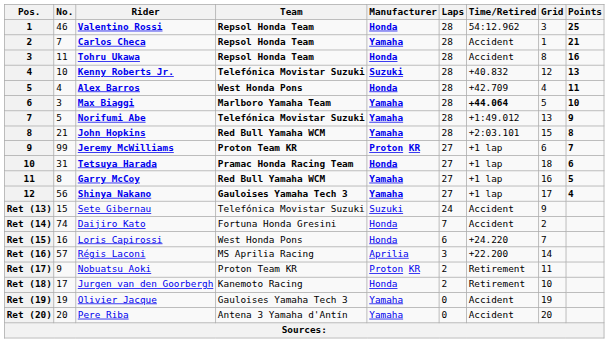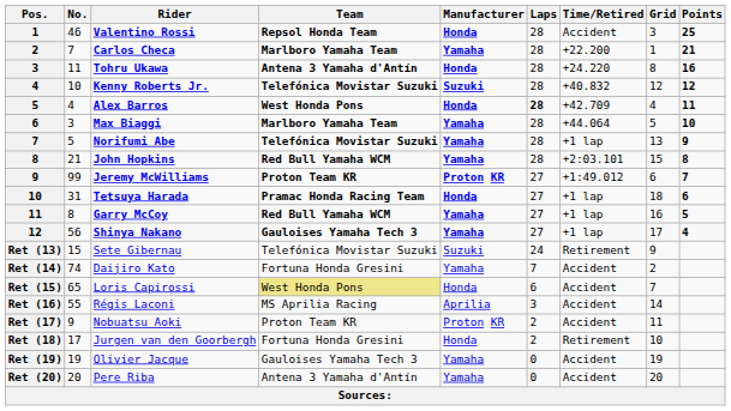 <table class="wikitable" style="font-size: 95%;">
 <tr>
 <th>Pos.</th>
 <th>No.</th>
 <th>Rider</th>
 <th>Team</th>
 <th>Manufacturer</th>
 <th>Laps</th>
 <th>Time/Retired</th>
 <th>Grid</th>
 <th>Points</th>
 </tr>
 <tr>
 <th>1</th>
 <td>46</td>
 <td> <strong><a href='#'>Valentino Rossi</a></strong></td>
 <td><strong>Repsol Honda Team</strong></td>
 <td><strong><a href='#'>Honda</a></strong></td>
 <td>28</td>
-<td>54:12.962</td>
+<td>Accident</td>
 <td>3</td>
 <td><strong>25</strong></td>
 </tr>
 <tr>
 <th>2</th>
 <td>7</td>
 <td> <strong><a href='#'>Carlos Checa</a></strong></td>
-<td><strong>Repsol Honda Team</strong></td>
+<td><strong>Marlboro Yamaha Team</strong></td>
 <td><strong><a href='#'>Yamaha</a></strong></td>
 <td>28</td>
-<td>Accident</td>
+<td>+22.200</td>
 <td>1</td>
 <td><strong>21</strong></td>
 </tr>
 <tr>
 <th>3</th>
 <td>11</td>
 <td> <strong><a href='#'>Tohru Ukawa</a></strong></td>
-<td><strong>Repsol Honda Team</strong></td>
+<td><strong>Antena 3 Yamaha d'Antín</strong></td>
 <td><strong><a href='#'>Honda</a></strong></td>
 <td>28</td>
-<td>Accident</td>
+<td>+24.220</td>
 <td>8</td>
 <td><strong>16</strong></td>
 </tr>
 <tr>
 <th>4</th>
 <td>10</td>
 <td> <strong><a href='#'>Kenny Roberts Jr.</a></strong></td>
 <td><strong>Telefónica Movistar Suzuki</strong></td>
 <td><strong><a href='#'>Suzuki</a></strong></td>
 <td>28</td>
 <td>+40.832</td>
 <td>12</td>
-<td><strong>13</strong></td>
+<td><strong>12</strong></td>
 </tr>
 <tr>
 <th>5</th>
 <td>4</td>
 <td> <strong><a href='#'>Alex Barros</a></strong></td>
 <td><strong>West Honda Pons</strong></td>
 <td><strong><a href='#'>Honda</a></strong></td>
-<td>28</td>
+<td><strong>28</strong></td>
 <td>+42.709</td>
 <td>4</td>
 <td><strong>11</strong></td>
 </tr>
 <tr>
 <th>6</th>
 <td>3</td>
 <td> <strong><a href='#'>Max Biaggi</a></strong></td>
 <td><strong>Marlboro Yamaha Team</strong></td>
 <td><strong><a href='#'>Yamaha</a></strong></td>
 <td>28</td>
-<td><strong>+44.064</strong></td>
+<td>+44.064</td>
 <td>5</td>
 <td><strong>10</strong></td>
 </tr>
 <tr>
 <th>7</th>
 <td>5</td>
 <td> <strong><a href='#'>Norifumi Abe</a></strong></td>
 <td><strong>Telefónica Movistar Suzuki</strong></td>
 <td><strong><a href='#'>Yamaha</a></strong></td>
 <td>28</td>
-<td>+1:49.012</td>
+<td>+1 lap</td>
 <td>13</td>
 <td><strong>9</strong></td>
 </tr>
 <tr>
 <th>8</th>
 <td>21</td>
 <td> <strong><a href='#'>John Hopkins</a></strong></td>
 <td><strong>Red Bull Yamaha WCM</strong></td>
 <td><strong><a href='#'>Yamaha</a></strong></td>
 <td>28</td>
 <td>+2:03.101</td>
 <td>15</td>
 <td><strong>8</strong></td>
 </tr>
 <tr>
 <th>9</th>
 <td>99</td>
 <td> <strong><a href='#'>Jeremy McWilliams</a></strong></td>
 <td><strong>Proton Team KR</strong></td>
 <td><strong><a href='#'>Proton</a> <a href='#'>KR</a></strong></td>
 <td>27</td>
-<td>+1 lap</td>
+<td>+1:49.012</td>
 <td>6</td>
 <td><strong>7</strong></td>
 </tr>
 <tr>
 <th>10</th>
 <td>31</td>
 <td> <strong><a href='#'>Tetsuya Harada</a></strong></td>
 <td><strong>Pramac Honda Racing Team</strong></td>
 <td><strong><a href='#'>Honda</a></strong></td>
 <td>27</td>
 <td>+1 lap</td>
 <td>18</td>
 <td><strong>6</strong></td>
 </tr>
 <tr>
 <th>11</th>
 <td>8</td>
 <td> <strong><a href='#'>Garry McCoy</a></strong></td>
 <td><strong>Red Bull Yamaha WCM</strong></td>
 <td><strong><a href='#'>Yamaha</a></strong></td>
 <td>27</td>
 <td>+1 lap</td>
 <td>16</td>
 <td><strong>5</strong></td>
 </tr>
 <tr>
 <th>12</th>
 <td>56</td>
 <td> <strong><a href='#'>Shinya Nakano</a></strong></td>
 <td><strong>Gauloises Yamaha Tech 3</strong></td>
 <td><strong><a href='#'>Yamaha</a></strong></td>
 <td>27</td>
 <td>+1 lap</td>
 <td>17</td>
 <td><strong>4</strong></td>
 </tr>
 <tr>
 <th>Ret (13)</th>
 <td>15</td>
 <td> <a href='#'>Sete Gibernau</a></td>
 <td>Telefónica Movistar Suzuki</td>
 <td><a href='#'>Suzuki</a></td>
 <td>24</td>
-<td>Accident</td>
+<td>Retirement</td>
 <td>9</td>
 <td></td>
 </tr>
 <tr>
 <th>Ret (14)</th>
 <td>74</td>
 <td> <a href='#'>Daijiro Kato</a></td>
 <td>Fortuna Honda Gresini</td>
-<td><a href='#'>Honda</a></td>
+<td><a href='#'>Yamaha</a></td>
 <td>7</td>
 <td>Accident</td>
 <td>2</td>
 <td></td>
 </tr>
 <tr>
 <th>Ret (15)</th>
-<td>16</td>
+<td>65</td>
 <td> <a href='#'>Loris Capirossi</a></td>
-<td>West Honda Pons</td>
+<td style="background: khaki;">West Honda Pons</td>
 <td><a href='#'>Honda</a></td>
 <td>6</td>
-<td>+24.220</td>
+<td>Accident</td>
 <td>7</td>
 <td></td>
 </tr>
 <tr>
 <th>Ret (16)</th>
-<td>57</td>
+<td>55</td>
 <td> <a href='#'>Régis Laconi</a></td>
 <td>MS Aprilia Racing</td>
 <td><a href='#'>Aprilia</a></td>
 <td>3</td>
-<td>+22.200</td>
+<td>Accident</td>
 <td>14</td>
 <td></td>
 </tr>
 <tr>
 <th>Ret (17)</th>
 <td>9</td>
 <td> <a href='#'>Nobuatsu Aoki</a></td>
 <td>Proton Team KR</td>
 <td><a href='#'>Proton</a> <a href='#'>KR</a></td>
 <td>2</td>
-<td>Retirement</td>
+<td>Accident</td>
 <td>11</td>
 <td></td>
 </tr>
 <tr>
 <th>Ret (18)</th>
 <td>17</td>
 <td> <a href='#'>Jurgen van den Goorbergh</a></td>
-<td>Kanemoto Racing</td>
+<td>Fortuna Honda Gresini</td>
 <td><a href='#'>Honda</a></td>
 <td>2</td>
 <td>Retirement</td>
 <td>10</td>
 <td></td>
 </tr>
 <tr>
 <th>Ret (19)</th>
 <td>19</td>
 <td> <a href='#'>Olivier Jacque</a></td>
 <td>Gauloises Yamaha Tech 3</td>
 <td><a href='#'>Yamaha</a></td>
 <td>0</td>
 <td>Accident</td>
 <td>19</td>
 <td></td>
 </tr>
 <tr>
 <th>Ret (20)</th>
 <td>20</td>
 <td> <a href='#'>Pere Riba</a></td>
 <td>Antena 3 Yamaha d'Antín</td>
 <td><a href='#'>Yamaha</a></td>
 <td>0</td>
 <td>Accident</td>
 <td>20</td>
 <td></td>
 </tr>
 <tr>
 <th colspan=9>Sources: </th>
 </tr>
 </table>
